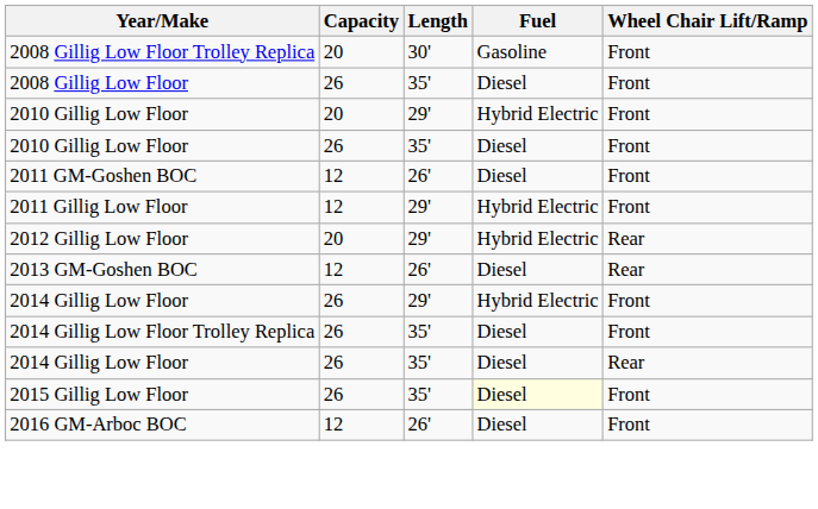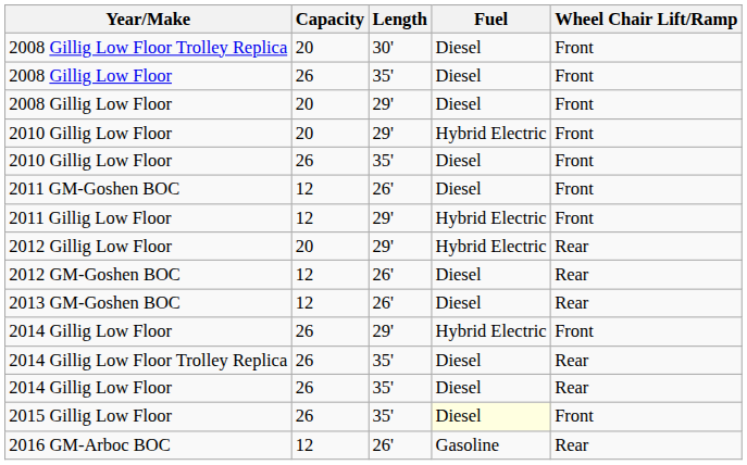 <table class="wikitable">
 <tr>
 <th>Year/Make</th>
 <th>Capacity</th>
 <th>Length</th>
 <th>Fuel</th>
 <th>Wheel Chair Lift/Ramp</th>
 </tr>
 <tr>
 <td>2008 <a href='#'>Gillig Low Floor Trolley Replica</a></td>
 <td>20</td>
 <td>30'</td>
-<td>Gasoline</td>
+<td>Diesel</td>
 <td>Front</td>
 </tr>
 <tr>
 <td>2008 <a href='#'>Gillig Low Floor</a></td>
 <td>26</td>
 <td>35'</td>
+<td>Diesel</td>
+<td>Front</td>
+</tr>
+<tr>
+<td>2008 Gillig Low Floor</td>
+<td>20</td>
+<td>29'</td>
 <td>Diesel</td>
 <td>Front</td>
 </tr>
 <tr>
 <td>2010 Gillig Low Floor</td>
 <td>20</td>
 <td>29'</td>
 <td>Hybrid Electric</td>
 <td>Front</td>
 </tr>
 <tr>
 <td>2010 Gillig Low Floor</td>
 <td>26</td>
 <td>35'</td>
 <td>Diesel</td>
 <td>Front</td>
 </tr>
 <tr>
 <td>2011 GM-Goshen BOC</td>
 <td>12</td>
 <td>26'</td>
 <td>Diesel</td>
 <td>Front</td>
 </tr>
 <tr>
 <td>2011 Gillig Low Floor</td>
 <td>12</td>
 <td>29'</td>
 <td>Hybrid Electric</td>
 <td>Front</td>
 </tr>
 <tr>
 <td>2012 Gillig Low Floor</td>
 <td>20</td>
 <td>29'</td>
 <td>Hybrid Electric</td>
 <td>Rear</td>
 </tr>
 <tr>
+<td>2012 GM-Goshen BOC</td>
+<td>12</td>
+<td>26'</td>
+<td>Diesel</td>
+<td>Rear</td>
+</tr>
+<tr>
 <td>2013 GM-Goshen BOC</td>
 <td>12</td>
 <td>26'</td>
 <td>Diesel</td>
 <td>Rear</td>
 </tr>
 <tr>
 <td>2014 Gillig Low Floor</td>
 <td>26</td>
 <td>29'</td>
 <td>Hybrid Electric</td>
 <td>Front</td>
 </tr>
 <tr>
 <td>2014 Gillig Low Floor Trolley Replica</td>
 <td>26</td>
 <td>35'</td>
 <td>Diesel</td>
-<td>Front</td>
+<td>Rear</td>
 </tr>
 <tr>
 <td>2014 Gillig Low Floor</td>
 <td>26</td>
 <td>35'</td>
 <td>Diesel</td>
 <td>Rear</td>
 </tr>
 <tr>
 <td>2015 Gillig Low Floor</td>
 <td>26</td>
 <td>35'</td>
 <td style="background: lightyellow;">Diesel</td>
 <td>Front</td>
 </tr>
 <tr>
 <td>2016 GM-Arboc BOC</td>
 <td>12</td>
 <td>26'</td>
-<td>Diesel</td>
-<td>Front</td>
+<td>Gasoline</td>
+<td>Rear</td>
 </tr>
 </table>
